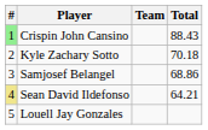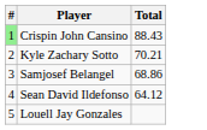 <table class=wikitable>
 <tr>
 <th>#</th>
 <th>Player</th>
-<th>Team</th>
 <th>Total</th>
 </tr>
 <tr>
 <td style="background: lightgreen;">1</td>
 <td> Crispin John Cansino</td>
-<td></td>
 <td>88.43</td>
 </tr>
 <tr>
 <td>2</td>
 <td> Kyle Zachary Sotto</td>
-<td></td>
-<td>70.18</td>
+<td>70.21</td>
 </tr>
 <tr>
 <td>3</td>
 <td> Samjosef Belangel</td>
-<td></td>
 <td>68.86</td>
 </tr>
 <tr>
-<td style="background: khaki;">4</td>
+<td>4</td>
 <td> Sean David Ildefonso</td>
-<td></td>
-<td>64.21</td>
+<td>64.12</td>
 </tr>
 <tr>
 <td>5</td>
 <td> Louell Jay Gonzales</td>
 <td></td>
-<td></td>
 </tr>
 </table>
